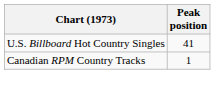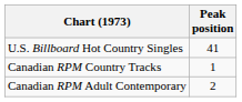 <table class="wikitable">
 <tr>
 <th align="left">Chart (1973)</th>
 <th align="center">Peak<br>position</th>
 </tr>
 <tr>
 <td align="left">U.S. <em>Billboard</em> Hot Country Singles</td>
 <td align="center">41</td>
 </tr>
 <tr>
 <td align="left">Canadian <em>RPM</em> Country Tracks</td>
 <td align="center">1</td>
 </tr>
+<tr>
+<td align="left">Canadian <em>RPM</em> Adult Contemporary</td>
+<td align="center">2</td>
+</tr>
 </table>
